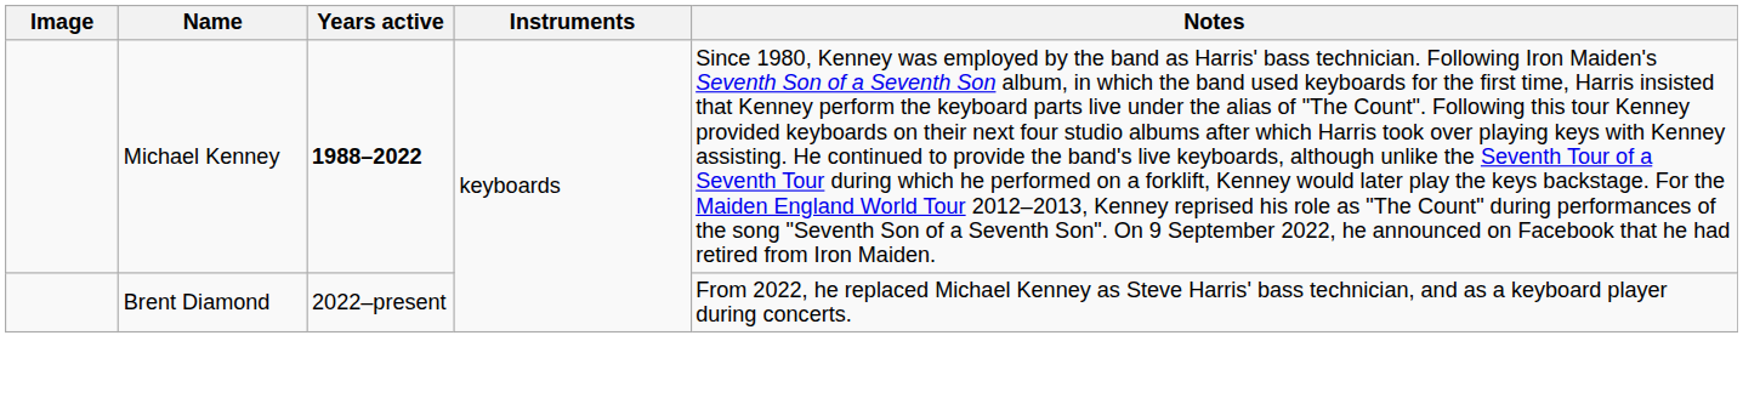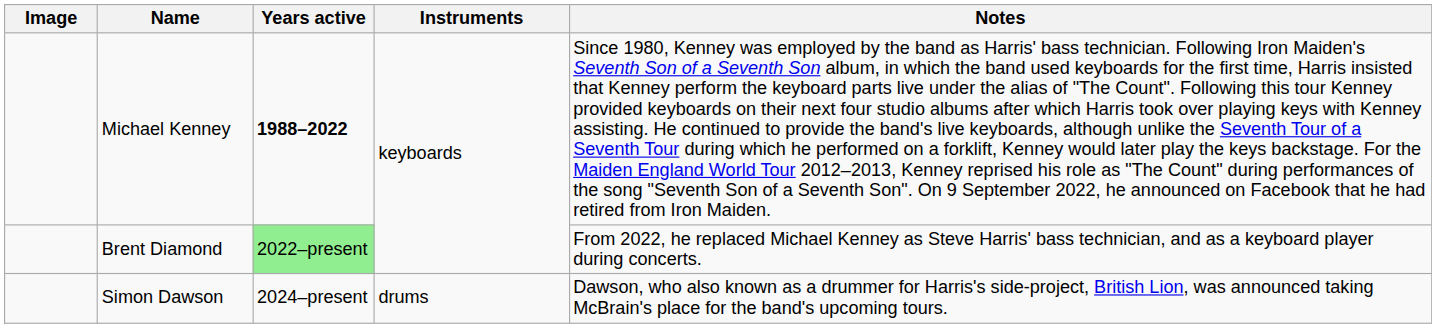 <table class="wikitable" style="width:100%;">
 <tr>
 <th width="75">Image</th>
 <th style="width:130px;">Name</th>
 <th style="width:100px;">Years active</th>
 <th style="width:165px;">Instruments</th>
 <th>Notes</th>
 </tr>
 <tr>
 <td></td>
 <td>Michael Kenney</td>
 <td><strong>1988–2022</strong></td>
 <td Rowspan="2">keyboards</td>
 <td>Since 1980, Kenney was employed by the band as Harris' bass technician. Following Iron Maiden's <em><a href='#'>Seventh Son of a Seventh Son</a></em> album, in which the band used keyboards for the first time, Harris insisted that Kenney perform the keyboard parts live under the alias of "The Count". Following this tour Kenney provided keyboards on their next four studio albums after which Harris took over playing keys with Kenney assisting. He continued to provide the band's live keyboards, although unlike the <a href='#'>Seventh Tour of a Seventh Tour</a> during which he performed on a forklift, Kenney would later play the keys backstage. For the <a href='#'>Maiden England World Tour</a> 2012–2013, Kenney reprised his role as "The Count" during performances of the song "Seventh Son of a Seventh Son". On 9 September 2022, he announced on Facebook that he had retired from Iron Maiden.</td>
 </tr>
 <tr>
 <td></td>
 <td>Brent Diamond</td>
-<td>2022–present</td>
+<td style="background: lightgreen;">2022–present</td>
 <td>From 2022, he replaced Michael Kenney as Steve Harris' bass technician, and as a keyboard player during concerts.</td>
 </tr>
+<tr>
+<td></td>
+<td>Simon Dawson</td>
+<td>2024–present</td>
+<td>drums</td>
+<td>Dawson, who also known as a drummer for Harris's side-project, <a href='#'>British Lion</a>, was announced taking McBrain's place for the band's upcoming tours.</td>
+</tr>
 </table>
